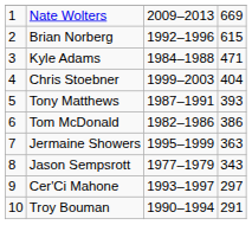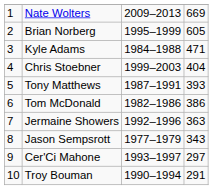 <table class="wikitable">
 <tr>
 </tr>
 <tr>
 <td>1</td>
 <td><a href='#'>Nate Wolters</a></td>
 <td>2009–2013</td>
 <td>669</td>
 </tr>
 <tr>
 <td>2</td>
 <td>Brian Norberg</td>
-<td>1992–1996</td>
-<td>615</td>
+<td>1995–1999</td>
+<td>605</td>
 </tr>
 <tr>
 <td>3</td>
 <td>Kyle Adams</td>
 <td>1984–1988</td>
 <td>471</td>
 </tr>
 <tr>
 <td>4</td>
 <td>Chris Stoebner</td>
 <td>1999–2003</td>
 <td>404</td>
 </tr>
 <tr>
 <td>5</td>
 <td>Tony Matthews</td>
 <td>1987–1991</td>
 <td>393</td>
 </tr>
 <tr>
 <td>6</td>
 <td>Tom McDonald</td>
 <td>1982–1986</td>
 <td>386</td>
 </tr>
 <tr>
 <td>7</td>
 <td>Jermaine Showers</td>
-<td>1995–1999</td>
+<td>1992–1996</td>
 <td>363</td>
 </tr>
 <tr>
 <td>8</td>
 <td>Jason Sempsrott</td>
 <td>1977–1979</td>
 <td>343</td>
 </tr>
 <tr>
 <td>9</td>
 <td>Cer'Ci Mahone</td>
 <td>1993–1997</td>
 <td>297</td>
 </tr>
 <tr>
 <td>10</td>
 <td>Troy Bouman</td>
 <td>1990–1994</td>
 <td>291</td>
 </tr>
 </table>
